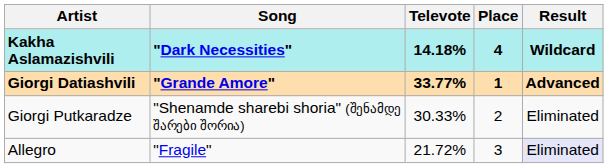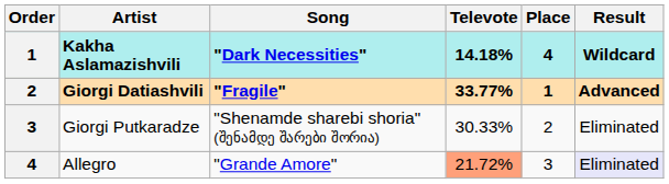 <table class="sortable wikitable plainrowheaders" style="margin: 1em auto 1em auto; text-align:left; width:70%">
 <tr>
+<th width="7%">Order</th>
 <th scope="col">Artist</th>
 <th scope="col">Song</th>
 <th scope="col">Televote</th>
 <th scope="col">Place</th>
 <th scope="col">Result</th>
 </tr>
 <tr style="font-weight:bold; background:paleturquoise">
+<th scope="row" style="text-align:center">1</th>
 <td>Kakha Aslamazishvili</td>
 <td>"<a href='#'>Dark Necessities</a>"</td>
 <td align="center">14.18%</td>
 <td align="center">4</td>
 <td align="center">Wildcard</td>
 </tr>
 <tr style="font-weight:bold; background:navajowhite">
+<th scope="row" style="text-align:center">2</th>
 <td>Giorgi Datiashvili</td>
-<td>"<a href='#'>Grande Amore</a>"</td>
+<td>"<a href='#'>Fragile</a>"</td>
 <td align="center">33.77%</td>
 <td align="center">1</td>
 <td align="center">Advanced</td>
 </tr>
 <tr>
+<th scope="row" style="text-align:center">3</th>
 <td>Giorgi Putkaradze</td>
 <td>"Shenamde sharebi shoria" <small>(შენამდე შარები შორია)</small></td>
 <td align="center">30.33%</td>
 <td align="center">2</td>
 <td align="center">Eliminated</td>
 </tr>
 <tr>
+<th scope="row" style="text-align:center">4</th>
 <td>Allegro</td>
-<td>"<a href='#'>Fragile</a>"</td>
-<td align="center">21.72%</td>
+<td>"<a href='#'>Grande Amore</a>"</td>
+<td align="center" style="background: lightsalmon;">21.72%</td>
 <td align="center">3</td>
 <td align="center" style="background: lavender;">Eliminated</td>
 </tr>
 </table>
